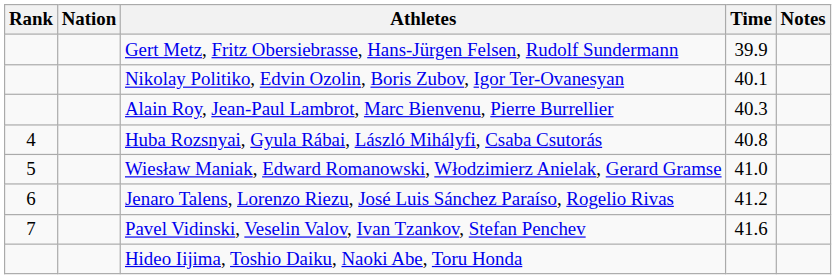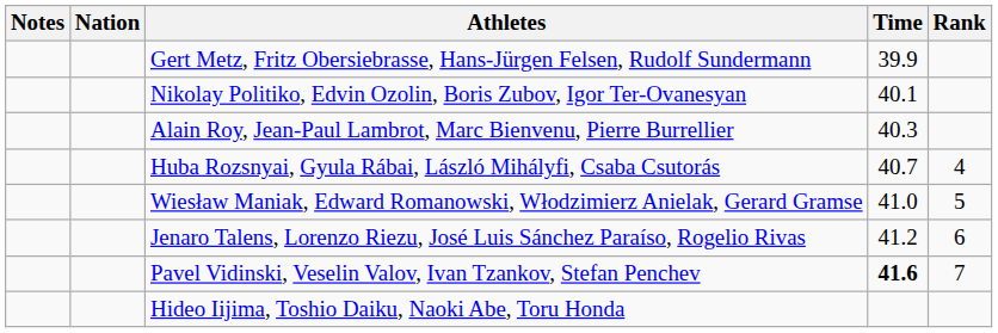 <table class="wikitable sortable" style="text-align:center">
 <tr>
-<th>Rank</th>
+<th>Notes</th>
 <th>Nation</th>
 <th>Athletes</th>
 <th>Time</th>
-<th>Notes</th>
+<th>Rank</th>
 </tr>
 <tr>
 <td></td>
 <td align=left></td>
 <td align=left><a href='#'>Gert Metz</a>, <a href='#'>Fritz Obersiebrasse</a>, <a href='#'>Hans-Jürgen Felsen</a>, <a href='#'>Rudolf Sundermann</a></td>
 <td>39.9</td>
 <td></td>
 </tr>
 <tr>
 <td></td>
 <td align=left></td>
 <td align=left><a href='#'>Nikolay Politiko</a>, <a href='#'>Edvin Ozolin</a>, <a href='#'>Boris Zubov</a>, <a href='#'>Igor Ter-Ovanesyan</a></td>
 <td>40.1</td>
 <td></td>
 </tr>
 <tr>
 <td></td>
 <td align=left></td>
 <td align=left><a href='#'>Alain Roy</a>, <a href='#'>Jean-Paul Lambrot</a>, <a href='#'>Marc Bienvenu</a>, <a href='#'>Pierre Burrellier</a></td>
 <td>40.3</td>
 <td></td>
 </tr>
 <tr>
-<td>4</td>
+<td></td>
 <td align=left></td>
 <td align=left><a href='#'>Huba Rozsnyai</a>, <a href='#'>Gyula Rábai</a>, <a href='#'>László Mihályfi</a>, <a href='#'>Csaba Csutorás</a></td>
-<td>40.8</td>
-<td></td>
+<td>40.7</td>
+<td>4</td>
 </tr>
 <tr>
-<td>5</td>
+<td></td>
 <td align=left></td>
 <td align=left><a href='#'>Wiesław Maniak</a>, <a href='#'>Edward Romanowski</a>, <a href='#'>Włodzimierz Anielak</a>, <a href='#'>Gerard Gramse</a></td>
 <td>41.0</td>
-<td></td>
+<td>5</td>
 </tr>
 <tr>
-<td>6</td>
+<td></td>
 <td align=left></td>
 <td align=left><a href='#'>Jenaro Talens</a>, <a href='#'>Lorenzo Riezu</a>, <a href='#'>José Luis Sánchez Paraíso</a>, <a href='#'>Rogelio Rivas</a></td>
 <td>41.2</td>
-<td></td>
+<td>6</td>
 </tr>
 <tr>
-<td>7</td>
+<td></td>
 <td align=left></td>
 <td align=left><a href='#'>Pavel Vidinski</a>, <a href='#'>Veselin Valov</a>, <a href='#'>Ivan Tzankov</a>, <a href='#'>Stefan Penchev</a></td>
-<td>41.6</td>
-<td></td>
+<td><strong>41.6</strong></td>
+<td>7</td>
 </tr>
 <tr>
 <td></td>
 <td align=left></td>
 <td align=left><a href='#'>Hideo Iijima</a>, <a href='#'>Toshio Daiku</a>, <a href='#'>Naoki Abe</a>, <a href='#'>Toru Honda</a></td>
 <td></td>
 <td></td>
 </tr>
 </table>
